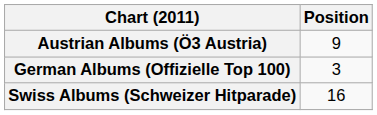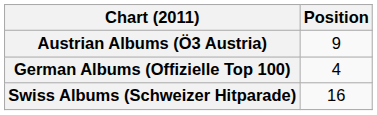 <table class="wikitable sortable plainrowheaders" style="text-align:center">
 <tr>
 <th scope="col">Chart (2011)</th>
 <th scope="col">Position</th>
 </tr>
 <tr>
 <th scope="row">Austrian Albums (Ö3 Austria)</th>
 <td>9</td>
 </tr>
 <tr>
 <th scope="row">German Albums (Offizielle Top 100)</th>
-<td>3</td>
+<td>4</td>
 </tr>
 <tr>
 <th scope="row">Swiss Albums (Schweizer Hitparade)</th>
 <td>16</td>
 </tr>
 </table>
